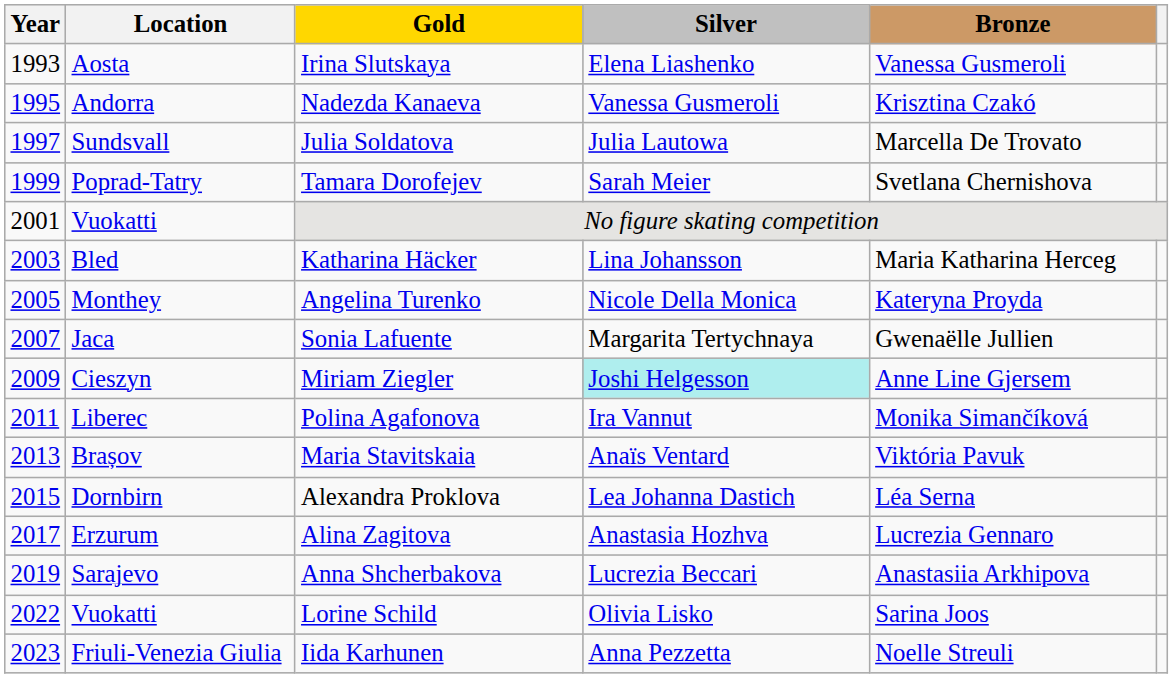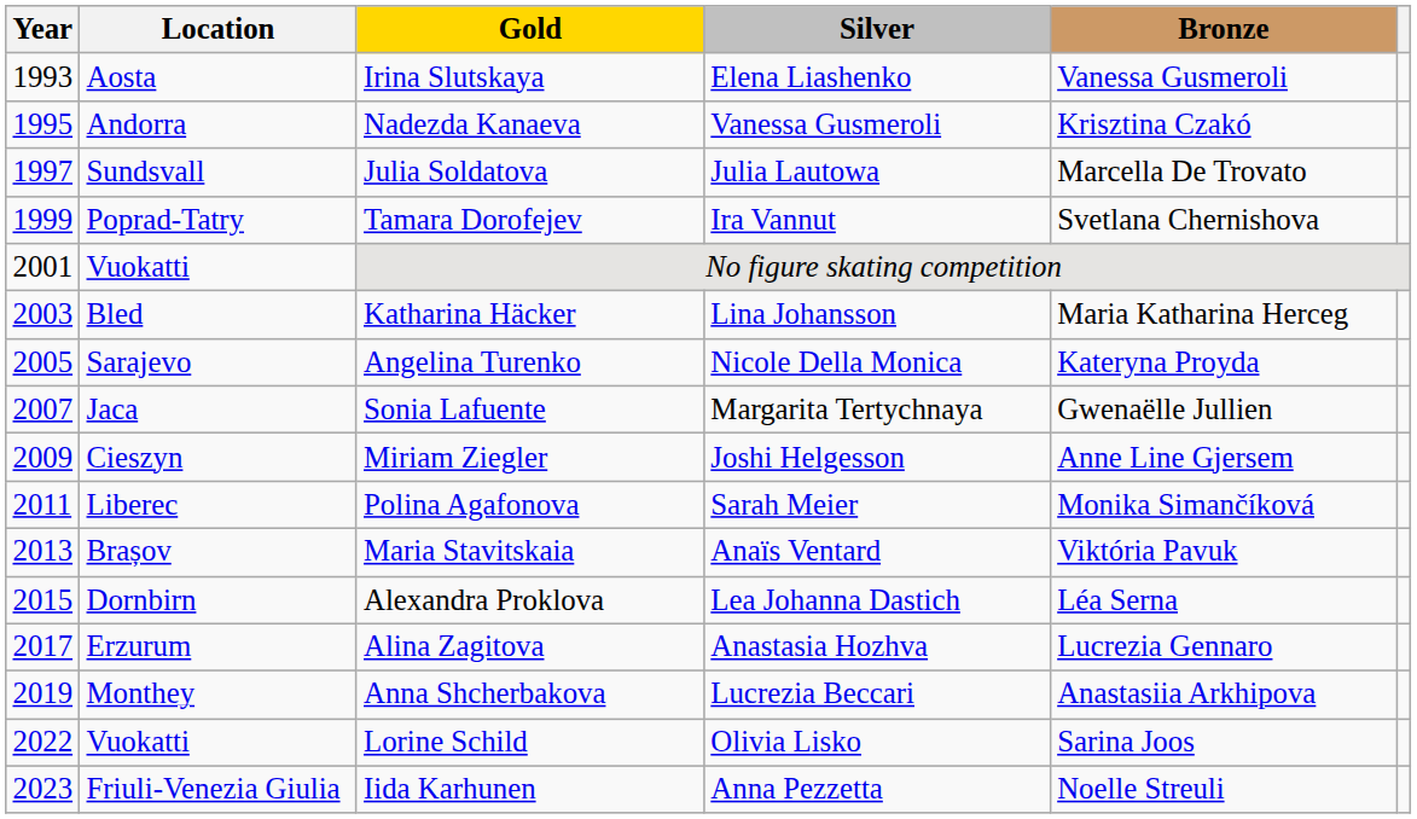 <table class="wikitable unsortable" style="text-align:left; width:85%;">
 <tr>
 <th scope="col" style="text-align:center">Year</th>
 <th scope="col" style="text-align:center; width:20%">Location</th>
 <td scope="col" style="text-align:center; width:25%; background:gold"><strong>Gold</strong></td>
 <td scope="col" style="text-align:center; width:25%; background:silver"><strong>Silver</strong></td>
 <td scope="col" style="text-align:center; width:25%; background:#c96"><strong>Bronze</strong></td>
 <th scope="col" style="text-align:center"></th>
 </tr>
 <tr>
 <td>1993</td>
 <td> <a href='#'>Aosta</a></td>
 <td> <a href='#'>Irina Slutskaya</a></td>
 <td> <a href='#'>Elena Liashenko</a></td>
 <td> <a href='#'>Vanessa Gusmeroli</a></td>
 <td></td>
 </tr>
 <tr>
 <td><a href='#'>1995</a></td>
 <td> <a href='#'>Andorra</a></td>
 <td> <a href='#'>Nadezda Kanaeva</a></td>
 <td> <a href='#'>Vanessa Gusmeroli</a></td>
 <td> <a href='#'>Krisztina Czakó</a></td>
 <td></td>
 </tr>
 <tr>
 <td><a href='#'>1997</a></td>
 <td> <a href='#'>Sundsvall</a></td>
 <td> <a href='#'>Julia Soldatova</a></td>
 <td> <a href='#'>Julia Lautowa</a></td>
 <td> Marcella De Trovato</td>
 <td></td>
 </tr>
 <tr>
 <td><a href='#'>1999</a></td>
 <td> <a href='#'>Poprad-Tatry</a></td>
 <td> <a href='#'>Tamara Dorofejev</a></td>
-<td> <a href='#'>Sarah Meier</a></td>
+<td> <a href='#'>Ira Vannut</a></td>
 <td> Svetlana Chernishova</td>
 <td></td>
 </tr>
 <tr>
 <td>2001</td>
 <td> <a href='#'>Vuokatti</a></td>
 <td colspan="4" align="center" bgcolor="e5e4e2"><em>No figure skating competition</em></td>
 </tr>
 <tr>
 <td><a href='#'>2003</a></td>
 <td> <a href='#'>Bled</a></td>
 <td> <a href='#'>Katharina Häcker</a></td>
 <td> <a href='#'>Lina Johansson</a></td>
 <td> Maria Katharina Herceg</td>
 <td></td>
 </tr>
 <tr>
 <td><a href='#'>2005</a></td>
-<td> <a href='#'>Monthey</a></td>
+<td> <a href='#'>Sarajevo</a></td>
 <td> <a href='#'>Angelina Turenko</a></td>
 <td> <a href='#'>Nicole Della Monica</a></td>
 <td> <a href='#'>Kateryna Proyda</a></td>
 <td></td>
 </tr>
 <tr>
 <td><a href='#'>2007</a></td>
 <td> <a href='#'>Jaca</a></td>
 <td> <a href='#'>Sonia Lafuente</a></td>
 <td> Margarita Tertychnaya</td>
 <td> Gwenaëlle Jullien</td>
 <td></td>
 </tr>
 <tr>
 <td><a href='#'>2009</a></td>
 <td> <a href='#'>Cieszyn</a></td>
 <td> <a href='#'>Miriam Ziegler</a></td>
-<td style="background: paleturquoise;"> <a href='#'>Joshi Helgesson</a></td>
+<td> <a href='#'>Joshi Helgesson</a></td>
 <td> <a href='#'>Anne Line Gjersem</a></td>
 <td></td>
 </tr>
 <tr>
 <td><a href='#'>2011</a></td>
 <td> <a href='#'>Liberec</a></td>
 <td> <a href='#'>Polina Agafonova</a></td>
-<td> <a href='#'>Ira Vannut</a></td>
+<td> <a href='#'>Sarah Meier</a></td>
 <td> <a href='#'>Monika Simančíková</a></td>
 <td></td>
 </tr>
 <tr>
 <td><a href='#'>2013</a></td>
 <td> <a href='#'>Brașov</a></td>
 <td> <a href='#'>Maria Stavitskaia</a></td>
 <td> <a href='#'>Anaïs Ventard</a></td>
 <td> <a href='#'>Viktória Pavuk</a></td>
 <td></td>
 </tr>
 <tr>
 <td><a href='#'>2015</a></td>
 <td> <a href='#'>Dornbirn</a></td>
 <td> Alexandra Proklova</td>
 <td> <a href='#'>Lea Johanna Dastich</a></td>
 <td> <a href='#'>Léa Serna</a></td>
 <td></td>
 </tr>
 <tr>
 <td><a href='#'>2017</a></td>
 <td> <a href='#'>Erzurum</a></td>
 <td> <a href='#'>Alina Zagitova</a></td>
 <td> <a href='#'>Anastasia Hozhva</a></td>
 <td> <a href='#'>Lucrezia Gennaro</a></td>
 <td></td>
 </tr>
 <tr>
 <td><a href='#'>2019</a></td>
-<td> <a href='#'>Sarajevo</a></td>
+<td> <a href='#'>Monthey</a></td>
 <td> <a href='#'>Anna Shcherbakova</a></td>
 <td> <a href='#'>Lucrezia Beccari</a></td>
 <td> <a href='#'>Anastasiia Arkhipova</a></td>
 <td></td>
 </tr>
 <tr>
 <td><a href='#'>2022</a></td>
 <td> <a href='#'>Vuokatti</a></td>
 <td> <a href='#'>Lorine Schild</a></td>
 <td> <a href='#'>Olivia Lisko</a></td>
 <td> <a href='#'>Sarina Joos</a></td>
 <td></td>
 </tr>
 <tr>
 <td><a href='#'>2023</a></td>
 <td> <a href='#'>Friuli-Venezia Giulia</a></td>
 <td> <a href='#'>Iida Karhunen</a></td>
 <td> <a href='#'>Anna Pezzetta</a></td>
 <td> <a href='#'>Noelle Streuli</a></td>
 <td></td>
 </tr>
 </table>
